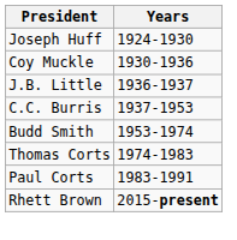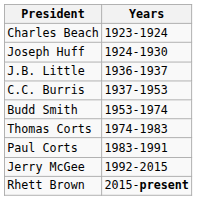 <table class="wikitable mw-collapsible">
 <tr>
 <th>President</th>
 <th>Years</th>
 </tr>
 <tr>
+<td>Charles Beach</td>
+<td>1923-1924</td>
+</tr>
+<tr>
 <td>Joseph Huff</td>
 <td>1924-1930</td>
-</tr>
-<tr>
-<td>Coy Muckle</td>
-<td>1930-1936</td>
 </tr>
 <tr>
 <td>J.B. Little</td>
 <td>1936-1937</td>
 </tr>
 <tr>
 <td>C.C. Burris</td>
 <td>1937-1953</td>
 </tr>
 <tr>
 <td>Budd Smith</td>
 <td>1953-1974</td>
 </tr>
 <tr>
 <td>Thomas Corts</td>
 <td>1974-1983</td>
 </tr>
 <tr>
 <td>Paul Corts</td>
 <td>1983-1991</td>
 </tr>
 <tr>
+<td>Jerry McGee</td>
+<td>1992-2015</td>
+</tr>
+<tr>
 <td>Rhett Brown</td>
 <td>2015-<strong>present</strong></td>
 </tr>
 </table>
